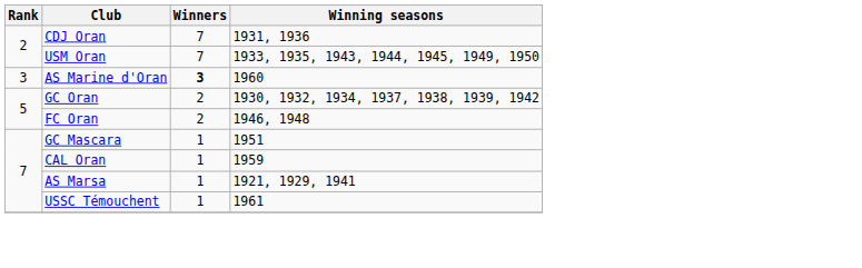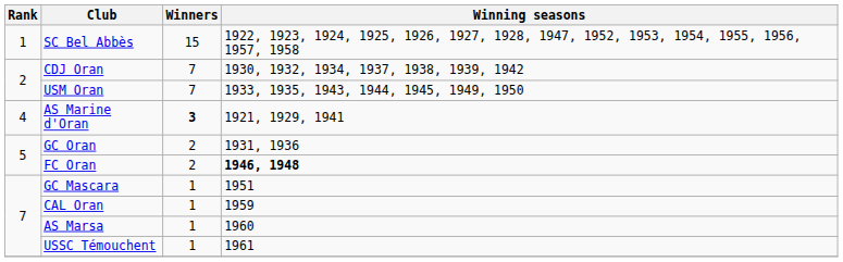 <table class="wikitable sortable">
 <tr>
 <th>Rank</th>
 <th>Club</th>
 <th>Winners</th>
 <th>Winning seasons</th>
 </tr>
 <tr>
+<td align=center>1</td>
+<td><a href='#'>SC Bel Abbès</a></td>
+<td align=center>15</td>
+<td>1922, 1923, 1924, 1925, 1926, 1927, 1928, 1947, 1952, 1953, 1954, 1955, 1956, 1957, 1958</td>
+</tr>
+<tr>
 <td align=center rowspan=2>2</td>
 <td><a href='#'>CDJ Oran</a></td>
 <td align=center>7</td>
-<td>1931, 1936</td>
+<td>1930, 1932, 1934, 1937, 1938, 1939, 1942</td>
 </tr>
 <tr>
 <td><a href='#'>USM Oran</a></td>
 <td align=center>7</td>
 <td>1933, 1935, 1943, 1944, 1945, 1949, 1950</td>
 </tr>
 <tr>
-<td align=center>3</td>
+<td align=center>4</td>
 <td><a href='#'>AS Marine d'Oran</a></td>
 <td align=center><strong>3</strong></td>
-<td>1960</td>
+<td>1921, 1929, 1941</td>
 </tr>
 <tr>
 <td align=center rowspan=2>5</td>
 <td><a href='#'>GC Oran</a></td>
 <td align=center>2</td>
-<td>1930, 1932, 1934, 1937, 1938, 1939, 1942</td>
+<td>1931, 1936</td>
 </tr>
 <tr>
 <td><a href='#'>FC Oran</a></td>
 <td align=center>2</td>
-<td>1946, 1948</td>
+<td><strong>1946, 1948</strong></td>
 </tr>
 <tr>
 <td align=center rowspan=4>7</td>
 <td><a href='#'>GC Mascara</a></td>
 <td align=center>1</td>
 <td>1951</td>
 </tr>
 <tr>
 <td><a href='#'>CAL Oran</a></td>
 <td align=center>1</td>
 <td>1959</td>
 </tr>
 <tr>
 <td><a href='#'>AS Marsa</a></td>
 <td align=center>1</td>
-<td>1921, 1929, 1941</td>
+<td>1960</td>
 </tr>
 <tr>
 <td><a href='#'>USSC Témouchent</a></td>
 <td align=center>1</td>
 <td>1961</td>
 </tr>
 <tr>
 </tr>
 </table>
